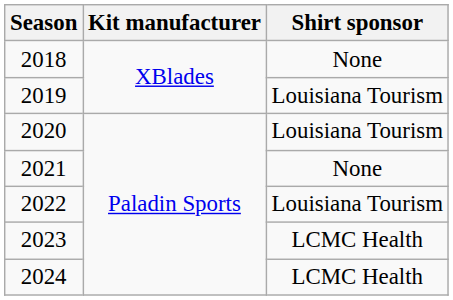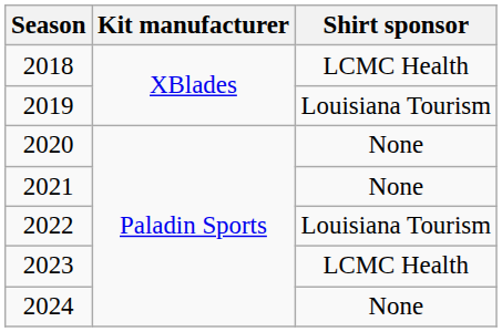 <table class="wikitable" style="text-align: center">
 <tr>
 <th>Season</th>
 <th>Kit manufacturer</th>
 <th>Shirt sponsor</th>
 </tr>
 <tr>
 <td>2018</td>
 <td rowspan="2"><a href='#'>XBlades</a></td>
-<td>None</td>
+<td>LCMC Health</td>
 </tr>
 <tr>
 <td>2019</td>
 <td>Louisiana Tourism</td>
 </tr>
 <tr>
 <td>2020</td>
 <td rowspan="5"><a href='#'>Paladin Sports</a></td>
-<td>Louisiana Tourism</td>
+<td>None</td>
 </tr>
 <tr>
 <td>2021</td>
 <td>None</td>
 </tr>
 <tr>
 <td>2022</td>
 <td>Louisiana Tourism</td>
 </tr>
 <tr>
 <td>2023</td>
 <td>LCMC Health</td>
 </tr>
 <tr>
 <td>2024</td>
-<td>LCMC Health</td>
+<td>None</td>
 </tr>
 </table>
